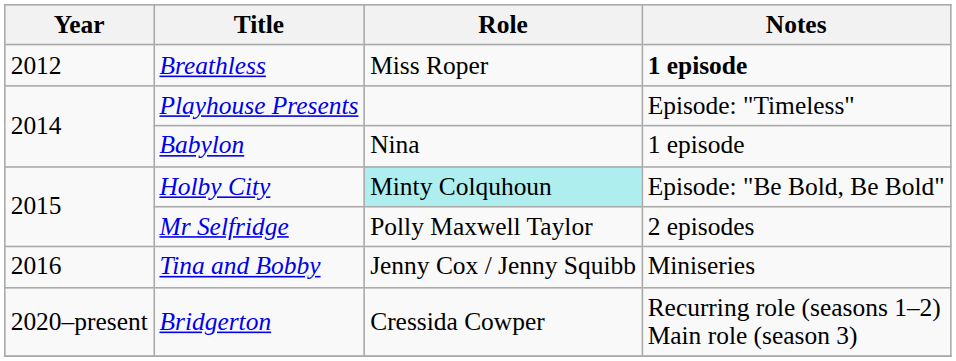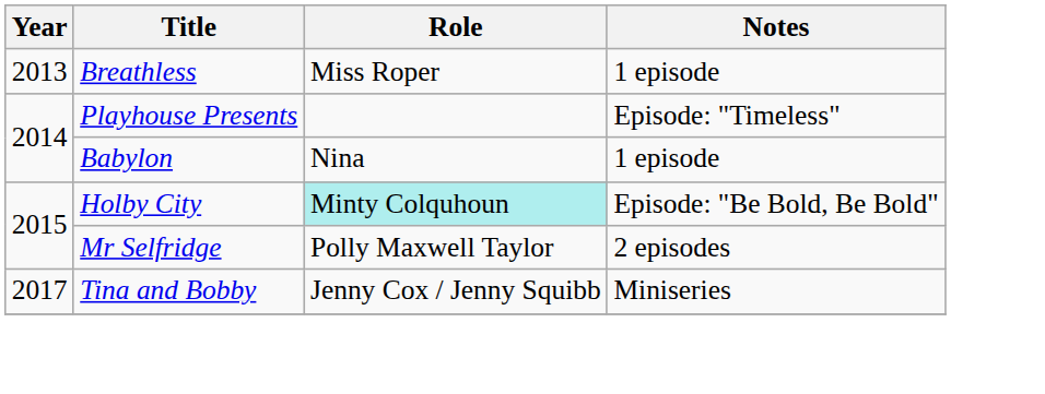 <table class="wikitable sortable">
 <tr>
 <th>Year</th>
 <th>Title</th>
 <th>Role</th>
 <th class="unsortable">Notes</th>
 </tr>
 <tr>
-<td>2012</td>
+<td>2013</td>
 <td><em><a href='#'>Breathless</a></em></td>
 <td>Miss Roper</td>
-<td><strong>1 episode</strong></td>
+<td>1 episode</td>
 </tr>
 <tr>
 <td rowspan="2">2014</td>
 <td><em><a href='#'>Playhouse Presents</a></em></td>
 <td></td>
 <td>Episode: "Timeless"</td>
 </tr>
 <tr>
 <td><em><a href='#'>Babylon</a></em></td>
 <td>Nina</td>
 <td>1 episode</td>
 </tr>
 <tr>
 <td rowspan="2">2015</td>
 <td><em><a href='#'>Holby City</a></em></td>
 <td style="background: paleturquoise;">Minty Colquhoun</td>
 <td>Episode: "Be Bold, Be Bold"</td>
 </tr>
 <tr>
 <td><em><a href='#'>Mr Selfridge</a></em></td>
 <td>Polly Maxwell Taylor</td>
 <td>2 episodes</td>
 </tr>
 <tr>
-<td>2016</td>
+<td>2017</td>
 <td><em><a href='#'>Tina and Bobby</a></em></td>
 <td>Jenny Cox / Jenny Squibb</td>
 <td>Miniseries</td>
 </tr>
 <tr>
-<td>2020–present</td>
-<td><em><a href='#'>Bridgerton</a></em></td>
-<td>Cressida Cowper</td>
-<td>Recurring role (seasons 1–2)<br>Main role (season 3)</td>
-</tr>
-<tr>
 </tr>
 </table>
